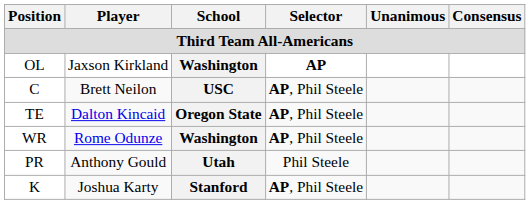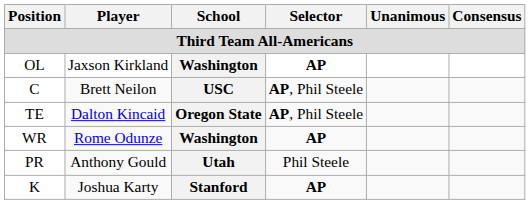 <table class="wikitable">
 <tr>
 <th>Position</th>
 <th>Player</th>
 <th>School</th>
 <th>Selector</th>
 <th>Unanimous</th>
 <th>Consensus</th>
 </tr>
 <tr>
 <td colspan="6" style="text-align:center; background:#ddd;"><strong>Third Team All-Americans</strong></td>
 </tr>
 <tr style="text-align:center;">
 <td style="background:white">OL</td>
 <td style="background:white">Jaxson Kirkland</td>
 <th style=>Washington</th>
 <td style="background:white"><strong>AP</strong></td>
 <td style="background:white"></td>
 <td style="background:white"></td>
 </tr>
 <tr style="text-align:center;">
 <td style="background:white">C</td>
 <td>Brett Neilon</td>
 <th style=>USC</th>
 <td><strong>AP</strong>, Phil Steele</td>
 <td></td>
 <td></td>
 </tr>
 <tr style="text-align:center;">
 <td style="background:white">TE</td>
 <td><a href='#'>Dalton Kincaid</a></td>
 <th style=>Oregon State</th>
 <td><strong>AP</strong>, Phil Steele</td>
 <td></td>
 <td></td>
 </tr>
 <tr style="text-align:center;">
 <td style="background:white">WR</td>
 <td><a href='#'>Rome Odunze</a></td>
 <th style=>Washington</th>
-<td><strong>AP</strong>, Phil Steele</td>
+<td><strong>AP</strong></td>
 <td></td>
 <td></td>
 </tr>
 <tr style="text-align:center;">
 <td style="background:white">PR</td>
 <td>Anthony Gould</td>
 <th style=>Utah</th>
 <td>Phil Steele</td>
 <td></td>
 <td></td>
 </tr>
 <tr style="text-align:center;">
 <td style="background:white">K</td>
 <td>Joshua Karty</td>
 <th style=>Stanford</th>
-<td><strong>AP</strong>, Phil Steele</td>
+<td><strong>AP</strong></td>
 <td></td>
 <td></td>
 </tr>
 </table>
